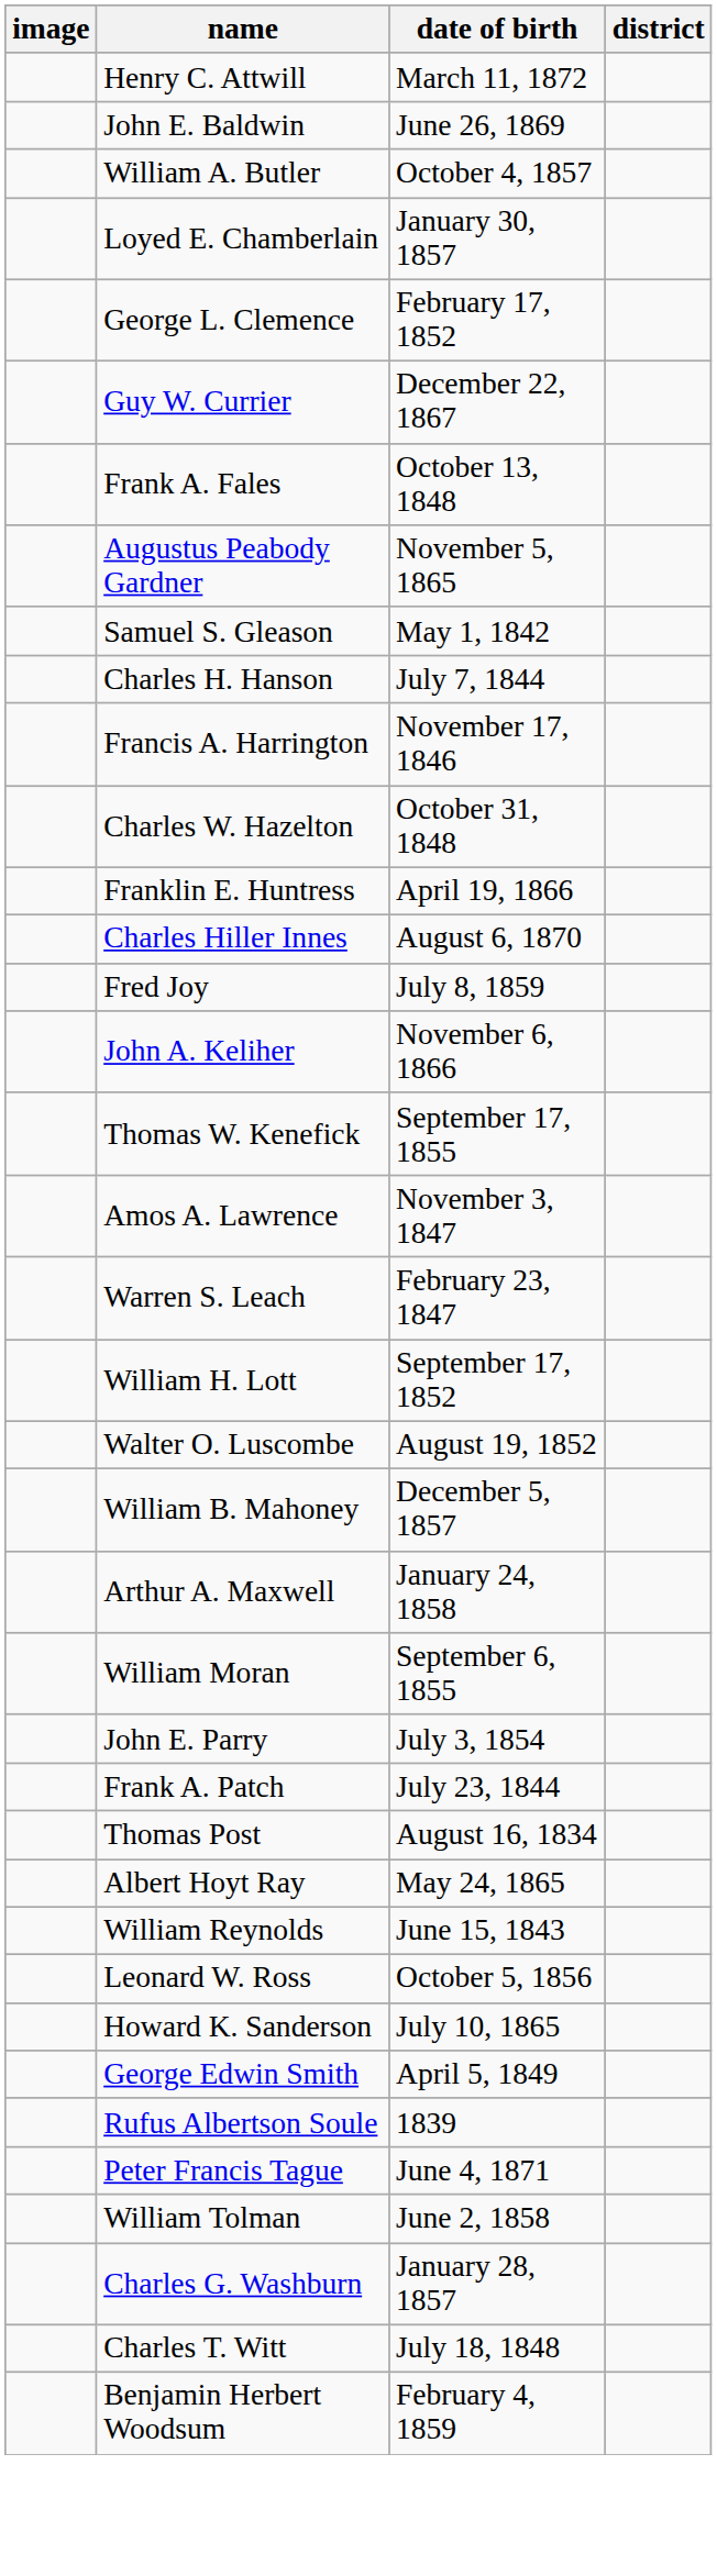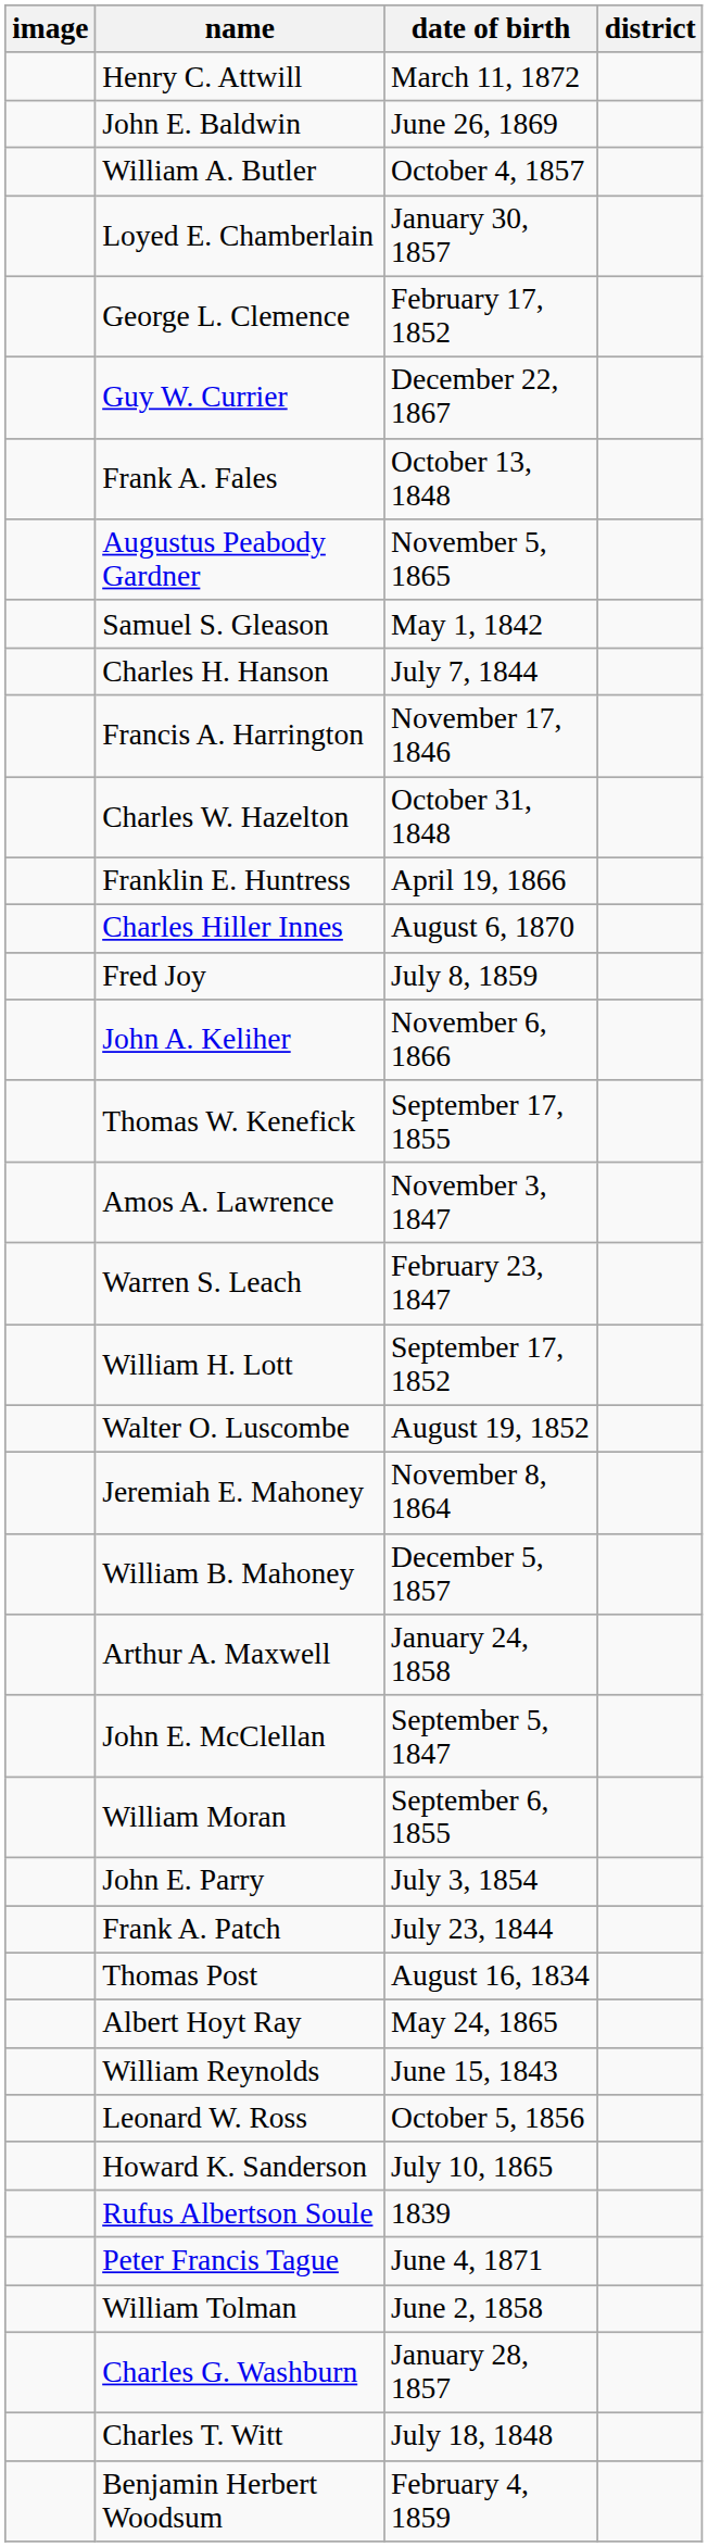 <table class='wikitable sortable' style="width:60%">
 <tr>
 <th>image</th>
 <th>name </th>
 <th data-sort-type=date>date of birth </th>
 <th>district</th>
 </tr>
 <tr>
 <td></td>
 <td>Henry C. Attwill</td>
 <td>March 11, 1872</td>
 <td></td>
 </tr>
 <tr>
 <td></td>
 <td>John E. Baldwin</td>
 <td>June 26, 1869</td>
 <td></td>
 </tr>
 <tr>
 <td></td>
 <td>William A. Butler</td>
 <td>October 4, 1857</td>
 <td></td>
 </tr>
 <tr>
 <td></td>
 <td>Loyed E. Chamberlain</td>
 <td>January 30, 1857</td>
 <td></td>
 </tr>
 <tr>
 <td></td>
 <td>George L. Clemence</td>
 <td>February 17, 1852</td>
 <td></td>
 </tr>
 <tr>
 <td></td>
 <td><a href='#'>Guy W. Currier</a></td>
 <td>December 22, 1867</td>
 <td></td>
 </tr>
 <tr>
 <td></td>
 <td>Frank A. Fales</td>
 <td>October 13, 1848</td>
 <td></td>
 </tr>
 <tr>
 <td></td>
 <td><a href='#'>Augustus Peabody Gardner</a></td>
 <td>November 5, 1865</td>
 <td></td>
 </tr>
 <tr>
 <td></td>
 <td>Samuel S. Gleason</td>
 <td>May 1, 1842</td>
 <td></td>
 </tr>
 <tr>
 <td></td>
 <td>Charles H. Hanson</td>
 <td>July 7, 1844</td>
 <td></td>
 </tr>
 <tr>
 <td></td>
 <td>Francis A. Harrington</td>
 <td>November 17, 1846</td>
 <td></td>
 </tr>
 <tr>
 <td></td>
 <td>Charles W. Hazelton</td>
 <td>October 31, 1848</td>
 <td></td>
 </tr>
 <tr>
 <td></td>
 <td>Franklin E. Huntress</td>
 <td>April 19, 1866</td>
 <td></td>
 </tr>
 <tr>
 <td></td>
 <td><a href='#'>Charles Hiller Innes</a></td>
 <td>August 6, 1870</td>
 <td></td>
 </tr>
 <tr>
 <td></td>
 <td>Fred Joy</td>
 <td>July 8, 1859</td>
 <td></td>
 </tr>
 <tr>
 <td></td>
 <td><a href='#'>John A. Keliher</a></td>
 <td>November 6, 1866</td>
 <td></td>
 </tr>
 <tr>
 <td></td>
 <td>Thomas W. Kenefick</td>
 <td>September 17, 1855</td>
 <td></td>
 </tr>
 <tr>
 <td></td>
 <td>Amos A. Lawrence</td>
 <td>November 3, 1847</td>
 <td></td>
 </tr>
 <tr>
 <td></td>
 <td>Warren S. Leach</td>
 <td>February 23, 1847</td>
 <td></td>
 </tr>
 <tr>
 <td></td>
 <td>William H. Lott</td>
 <td>September 17, 1852</td>
 <td></td>
 </tr>
 <tr>
 <td></td>
 <td>Walter O. Luscombe</td>
 <td>August 19, 1852</td>
 <td></td>
 </tr>
 <tr>
 <td></td>
+<td>Jeremiah E. Mahoney</td>
+<td>November 8, 1864</td>
+<td></td>
+</tr>
+<tr>
+<td></td>
 <td>William B. Mahoney</td>
 <td>December 5, 1857</td>
 <td></td>
 </tr>
 <tr>
 <td></td>
 <td>Arthur A. Maxwell</td>
 <td>January 24, 1858</td>
+<td></td>
+</tr>
+<tr>
+<td></td>
+<td>John E. McClellan</td>
+<td>September 5, 1847</td>
 <td></td>
 </tr>
 <tr>
 <td></td>
 <td>William Moran</td>
 <td>September 6, 1855</td>
 <td></td>
 </tr>
 <tr>
 <td></td>
 <td>John E. Parry</td>
 <td>July 3, 1854</td>
 <td></td>
 </tr>
 <tr>
 <td></td>
 <td>Frank A. Patch</td>
 <td>July 23, 1844</td>
 <td></td>
 </tr>
 <tr>
 <td></td>
 <td>Thomas Post</td>
 <td>August 16, 1834</td>
 <td></td>
 </tr>
 <tr>
 <td></td>
 <td>Albert Hoyt Ray</td>
 <td>May 24, 1865</td>
 <td></td>
 </tr>
 <tr>
 <td></td>
 <td>William Reynolds</td>
 <td>June 15, 1843</td>
 <td></td>
 </tr>
 <tr>
 <td></td>
 <td>Leonard W. Ross</td>
 <td>October 5, 1856</td>
 <td></td>
 </tr>
 <tr>
 <td></td>
 <td>Howard K. Sanderson</td>
 <td>July 10, 1865</td>
 <td></td>
 </tr>
 <tr>
 <td></td>
-<td><a href='#'>George Edwin Smith</a></td>
-<td>April 5, 1849</td>
-<td></td>
-</tr>
-<tr>
-<td></td>
 <td><a href='#'>Rufus Albertson Soule</a></td>
 <td>1839</td>
 <td></td>
 </tr>
 <tr>
 <td></td>
 <td><a href='#'>Peter Francis Tague</a></td>
 <td>June 4, 1871</td>
 <td></td>
 </tr>
 <tr>
 <td></td>
 <td>William Tolman</td>
 <td>June 2, 1858</td>
 <td></td>
 </tr>
 <tr>
 <td></td>
 <td><a href='#'>Charles G. Washburn</a></td>
 <td>January 28, 1857</td>
 <td></td>
 </tr>
 <tr>
 <td></td>
 <td>Charles T. Witt</td>
 <td>July 18, 1848</td>
 <td></td>
 </tr>
 <tr>
 <td></td>
 <td>Benjamin Herbert Woodsum</td>
 <td>February 4, 1859</td>
 <td></td>
 </tr>
 </table>
